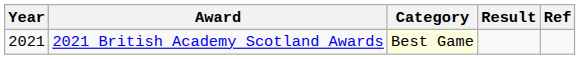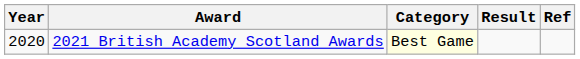 <table class="wikitable">
 <tr>
 <th>Year</th>
 <th>Award</th>
 <th>Category</th>
 <th>Result</th>
 <th>Ref</th>
 </tr>
 <tr>
-<td rowspan="1">2021</td>
+<td rowspan="1">2020</td>
 <td><a href='#'>2021 British Academy Scotland Awards</a></td>
 <td style="background: lightyellow;">Best Game</td>
 <td></td>
 <td></td>
 </tr>
 </table>
